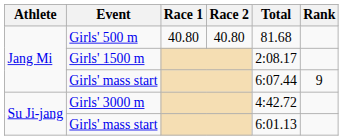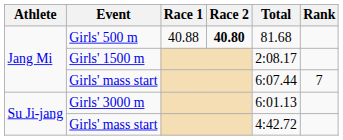 <table class="wikitable">
 <tr>
 <th>Athlete</th>
 <th>Event</th>
 <th>Race 1</th>
 <th>Race 2</th>
 <th>Total</th>
 <th>Rank</th>
 </tr>
 <tr>
 <td rowspan=3><a href='#'>Jang Mi</a></td>
 <td><a href='#'>Girls' 500 m</a></td>
-<td align="center">40.80</td>
-<td align="center">40.80</td>
+<td align="center">40.88</td>
+<td align="center"><strong>40.80</strong></td>
 <td align="center">81.68</td>
 <td align="center"></td>
 </tr>
 <tr>
 <td><a href='#'>Girls' 1500 m</a></td>
 <td colspan=2 bgcolor="wheat"></td>
 <td align="center">2:08.17</td>
 <td align="center"></td>
 </tr>
 <tr>
 <td><a href='#'>Girls' mass start</a></td>
 <td colspan=2 bgcolor="wheat"></td>
 <td align="center">6:07.44</td>
-<td align="center">9</td>
+<td align="center">7</td>
 </tr>
 <tr>
 <td rowspan=2><a href='#'>Su Ji-jang</a></td>
 <td><a href='#'>Girls' 3000 m</a></td>
 <td colspan=2 bgcolor="wheat"></td>
-<td align="center">4:42.72</td>
+<td align="center">6:01.13</td>
 <td align="center"></td>
 </tr>
 <tr>
 <td><a href='#'>Girls' mass start</a></td>
 <td colspan=2 bgcolor="wheat"></td>
-<td align="center">6:01.13</td>
+<td align="center">4:42.72</td>
 <td align="center"></td>
 </tr>
 </table>
